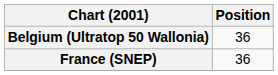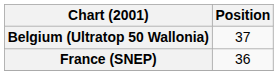 <table class="wikitable sortable plainrowheaders">
 <tr>
 <th>Chart (2001)</th>
 <th>Position</th>
 </tr>
 <tr>
 <th scope="row">Belgium (Ultratop 50 Wallonia)</th>
-<td style="text-align:center;">36</td>
+<td style="text-align:center;">37</td>
 </tr>
 <tr>
 <th scope="row">France (SNEP)</th>
 <td style="text-align:center;">36</td>
 </tr>
 <tr>
 </tr>
 </table>
